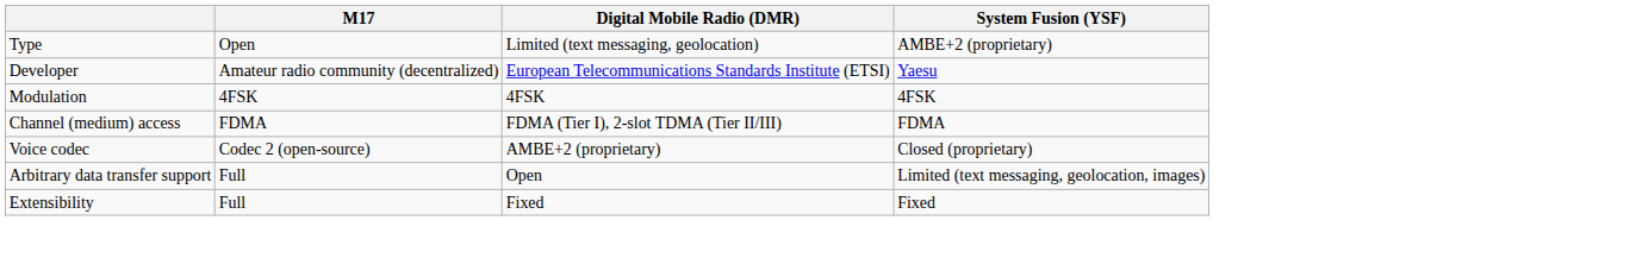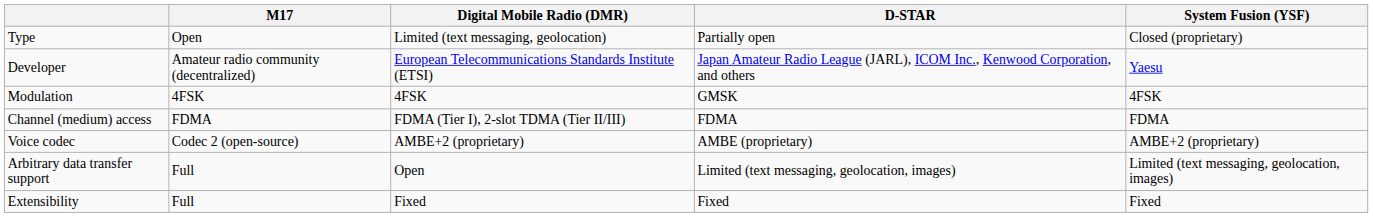 <table class="wikitable">
 <tr>
 <th></th>
 <th>M17</th>
 <th>Digital Mobile Radio (DMR)</th>
+<th>D-STAR</th>
 <th>System Fusion (YSF)</th>
 </tr>
 <tr>
 <td>Type</td>
 <td>Open</td>
 <td>Limited (text messaging, geolocation)</td>
-<td>AMBE+2 (proprietary)</td>
+<td>Partially open</td>
+<td>Closed (proprietary)</td>
 </tr>
 <tr>
 <td>Developer</td>
 <td>Amateur radio community (decentralized)</td>
 <td><a href='#'>European Telecommunications Standards Institute</a> (ETSI)</td>
+<td><a href='#'>Japan Amateur Radio League</a> (JARL), <a href='#'>ICOM Inc.</a>, <a href='#'>Kenwood Corporation</a>, and others</td>
 <td><a href='#'>Yaesu</a></td>
 </tr>
 <tr>
 <td>Modulation</td>
 <td>4FSK</td>
 <td>4FSK</td>
+<td>GMSK</td>
 <td>4FSK</td>
 </tr>
 <tr>
 <td>Channel (medium) access</td>
 <td>FDMA</td>
 <td>FDMA (Tier I), 2-slot TDMA (Tier II/III)</td>
 <td>FDMA</td>
+<td>FDMA</td>
 </tr>
 <tr>
 <td>Voice codec</td>
 <td>Codec 2 (open-source)</td>
 <td>AMBE+2 (proprietary)</td>
-<td>Closed (proprietary)</td>
+<td>AMBE (proprietary)</td>
+<td>AMBE+2 (proprietary)</td>
 </tr>
 <tr>
 <td>Arbitrary data transfer support</td>
 <td>Full</td>
 <td>Open</td>
+<td>Limited (text messaging, geolocation, images)</td>
 <td>Limited (text messaging, geolocation, images)</td>
 </tr>
 <tr>
 <td>Extensibility</td>
 <td>Full</td>
 <td>Fixed</td>
 <td>Fixed</td>
+<td>Fixed</td>
 </tr>
 </table>
